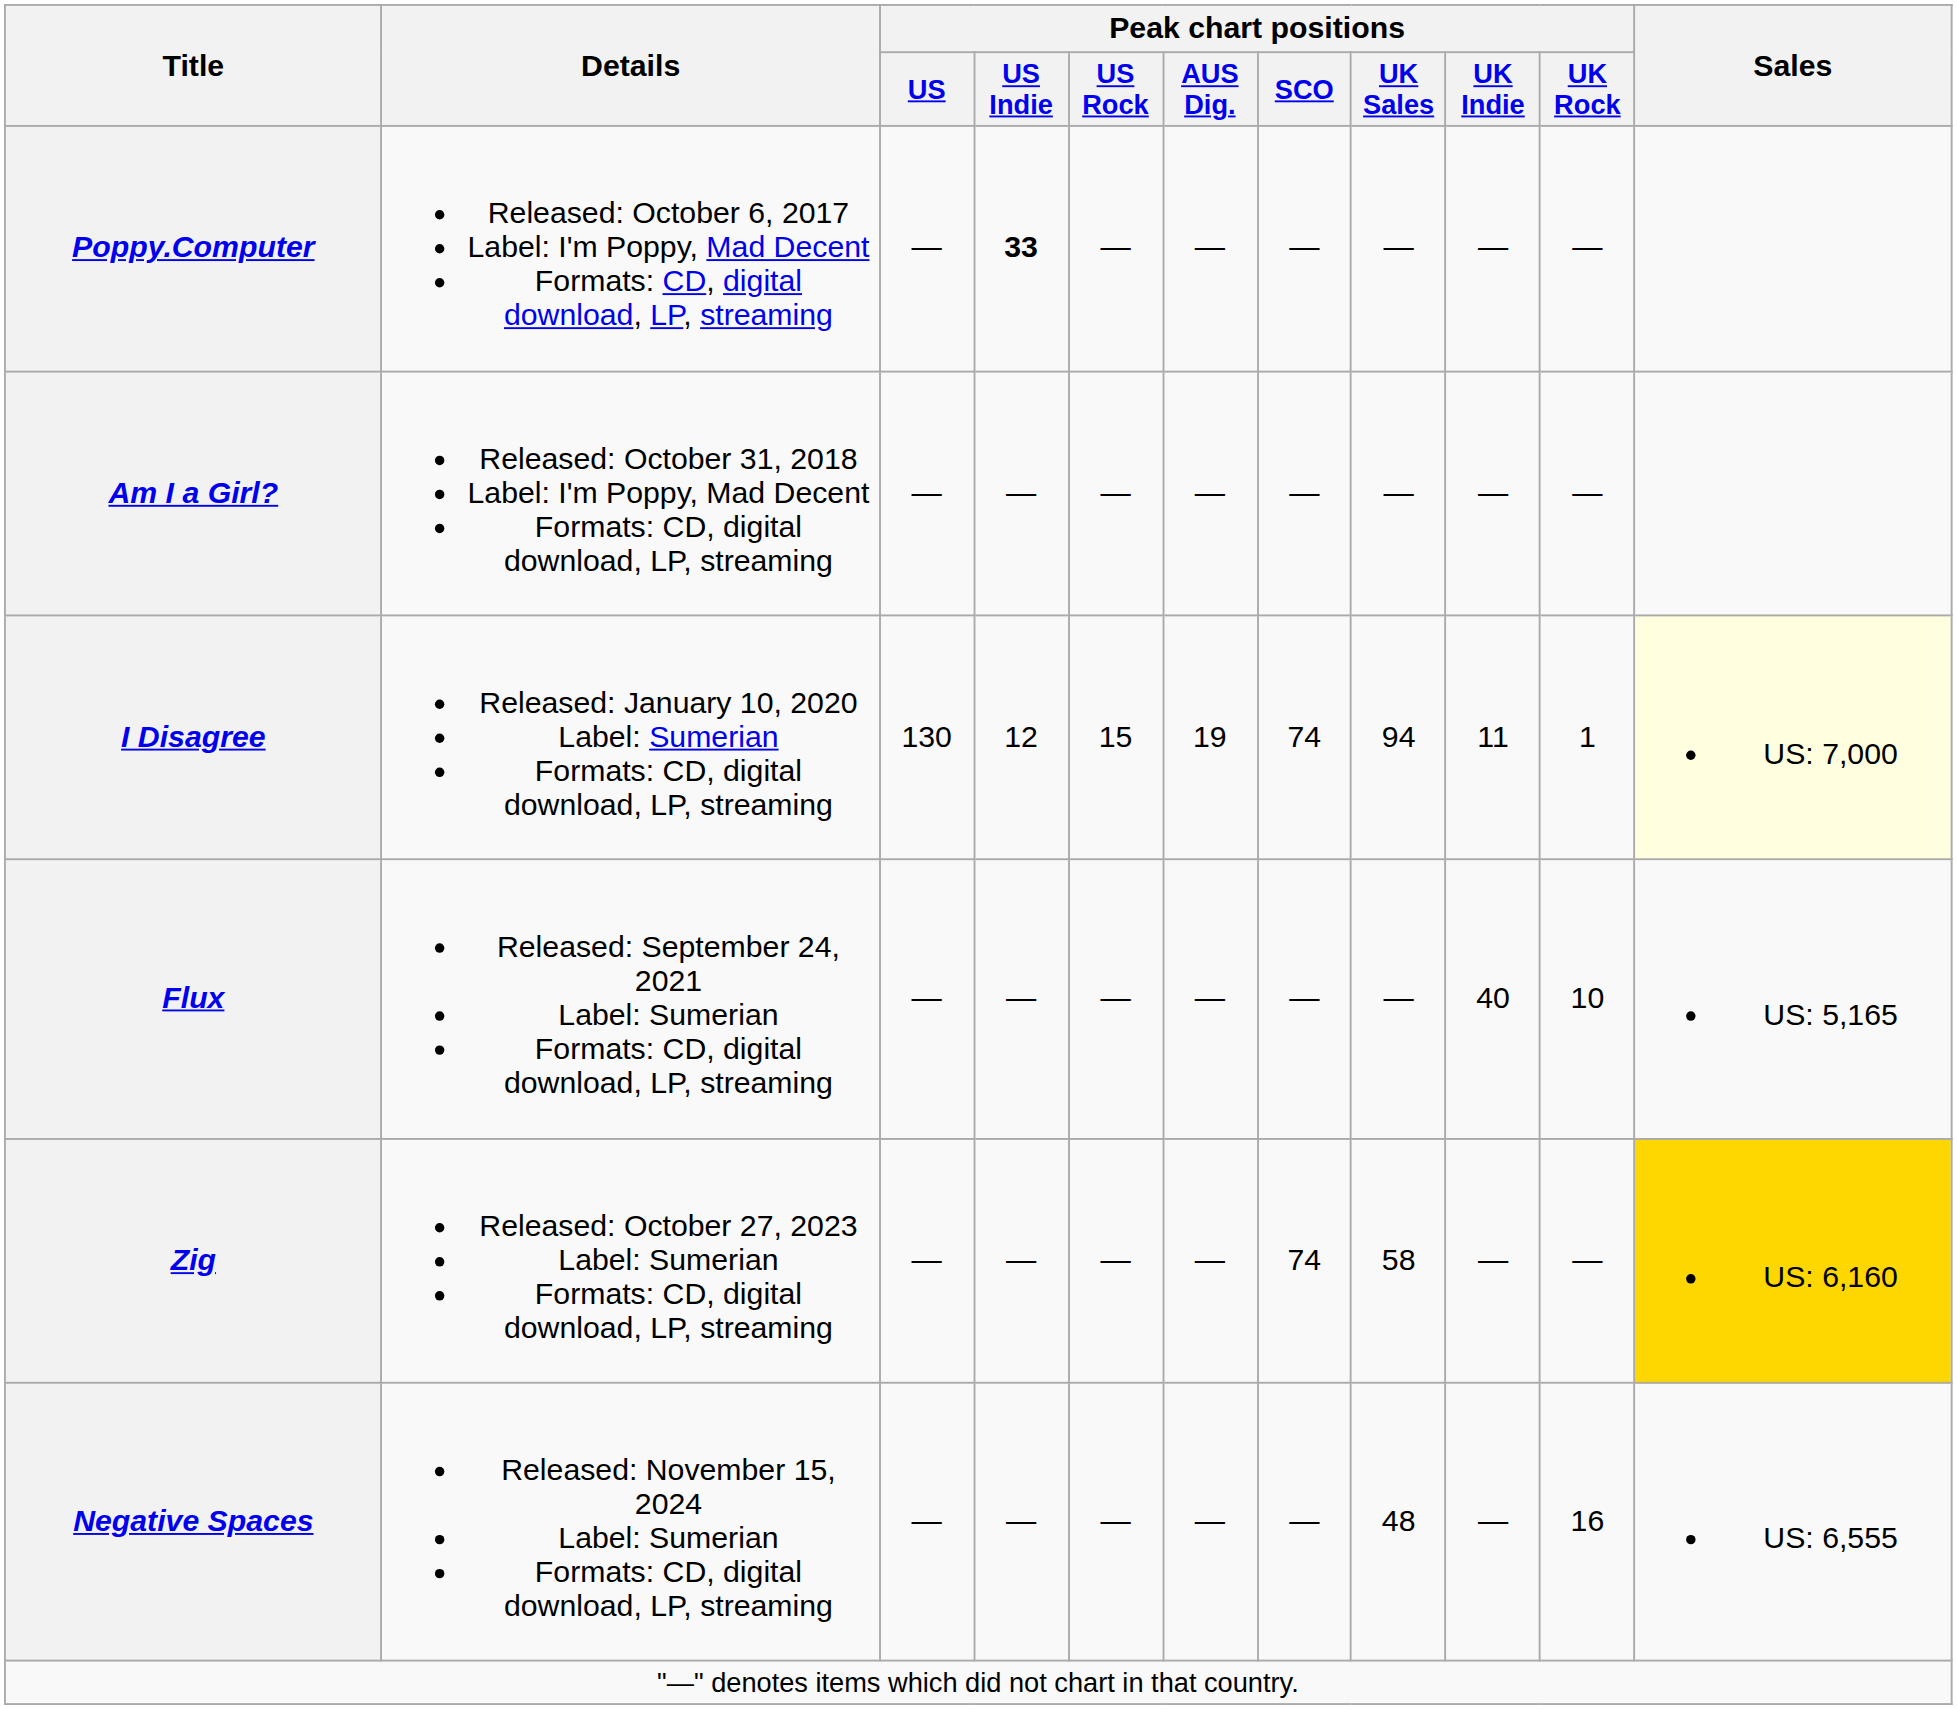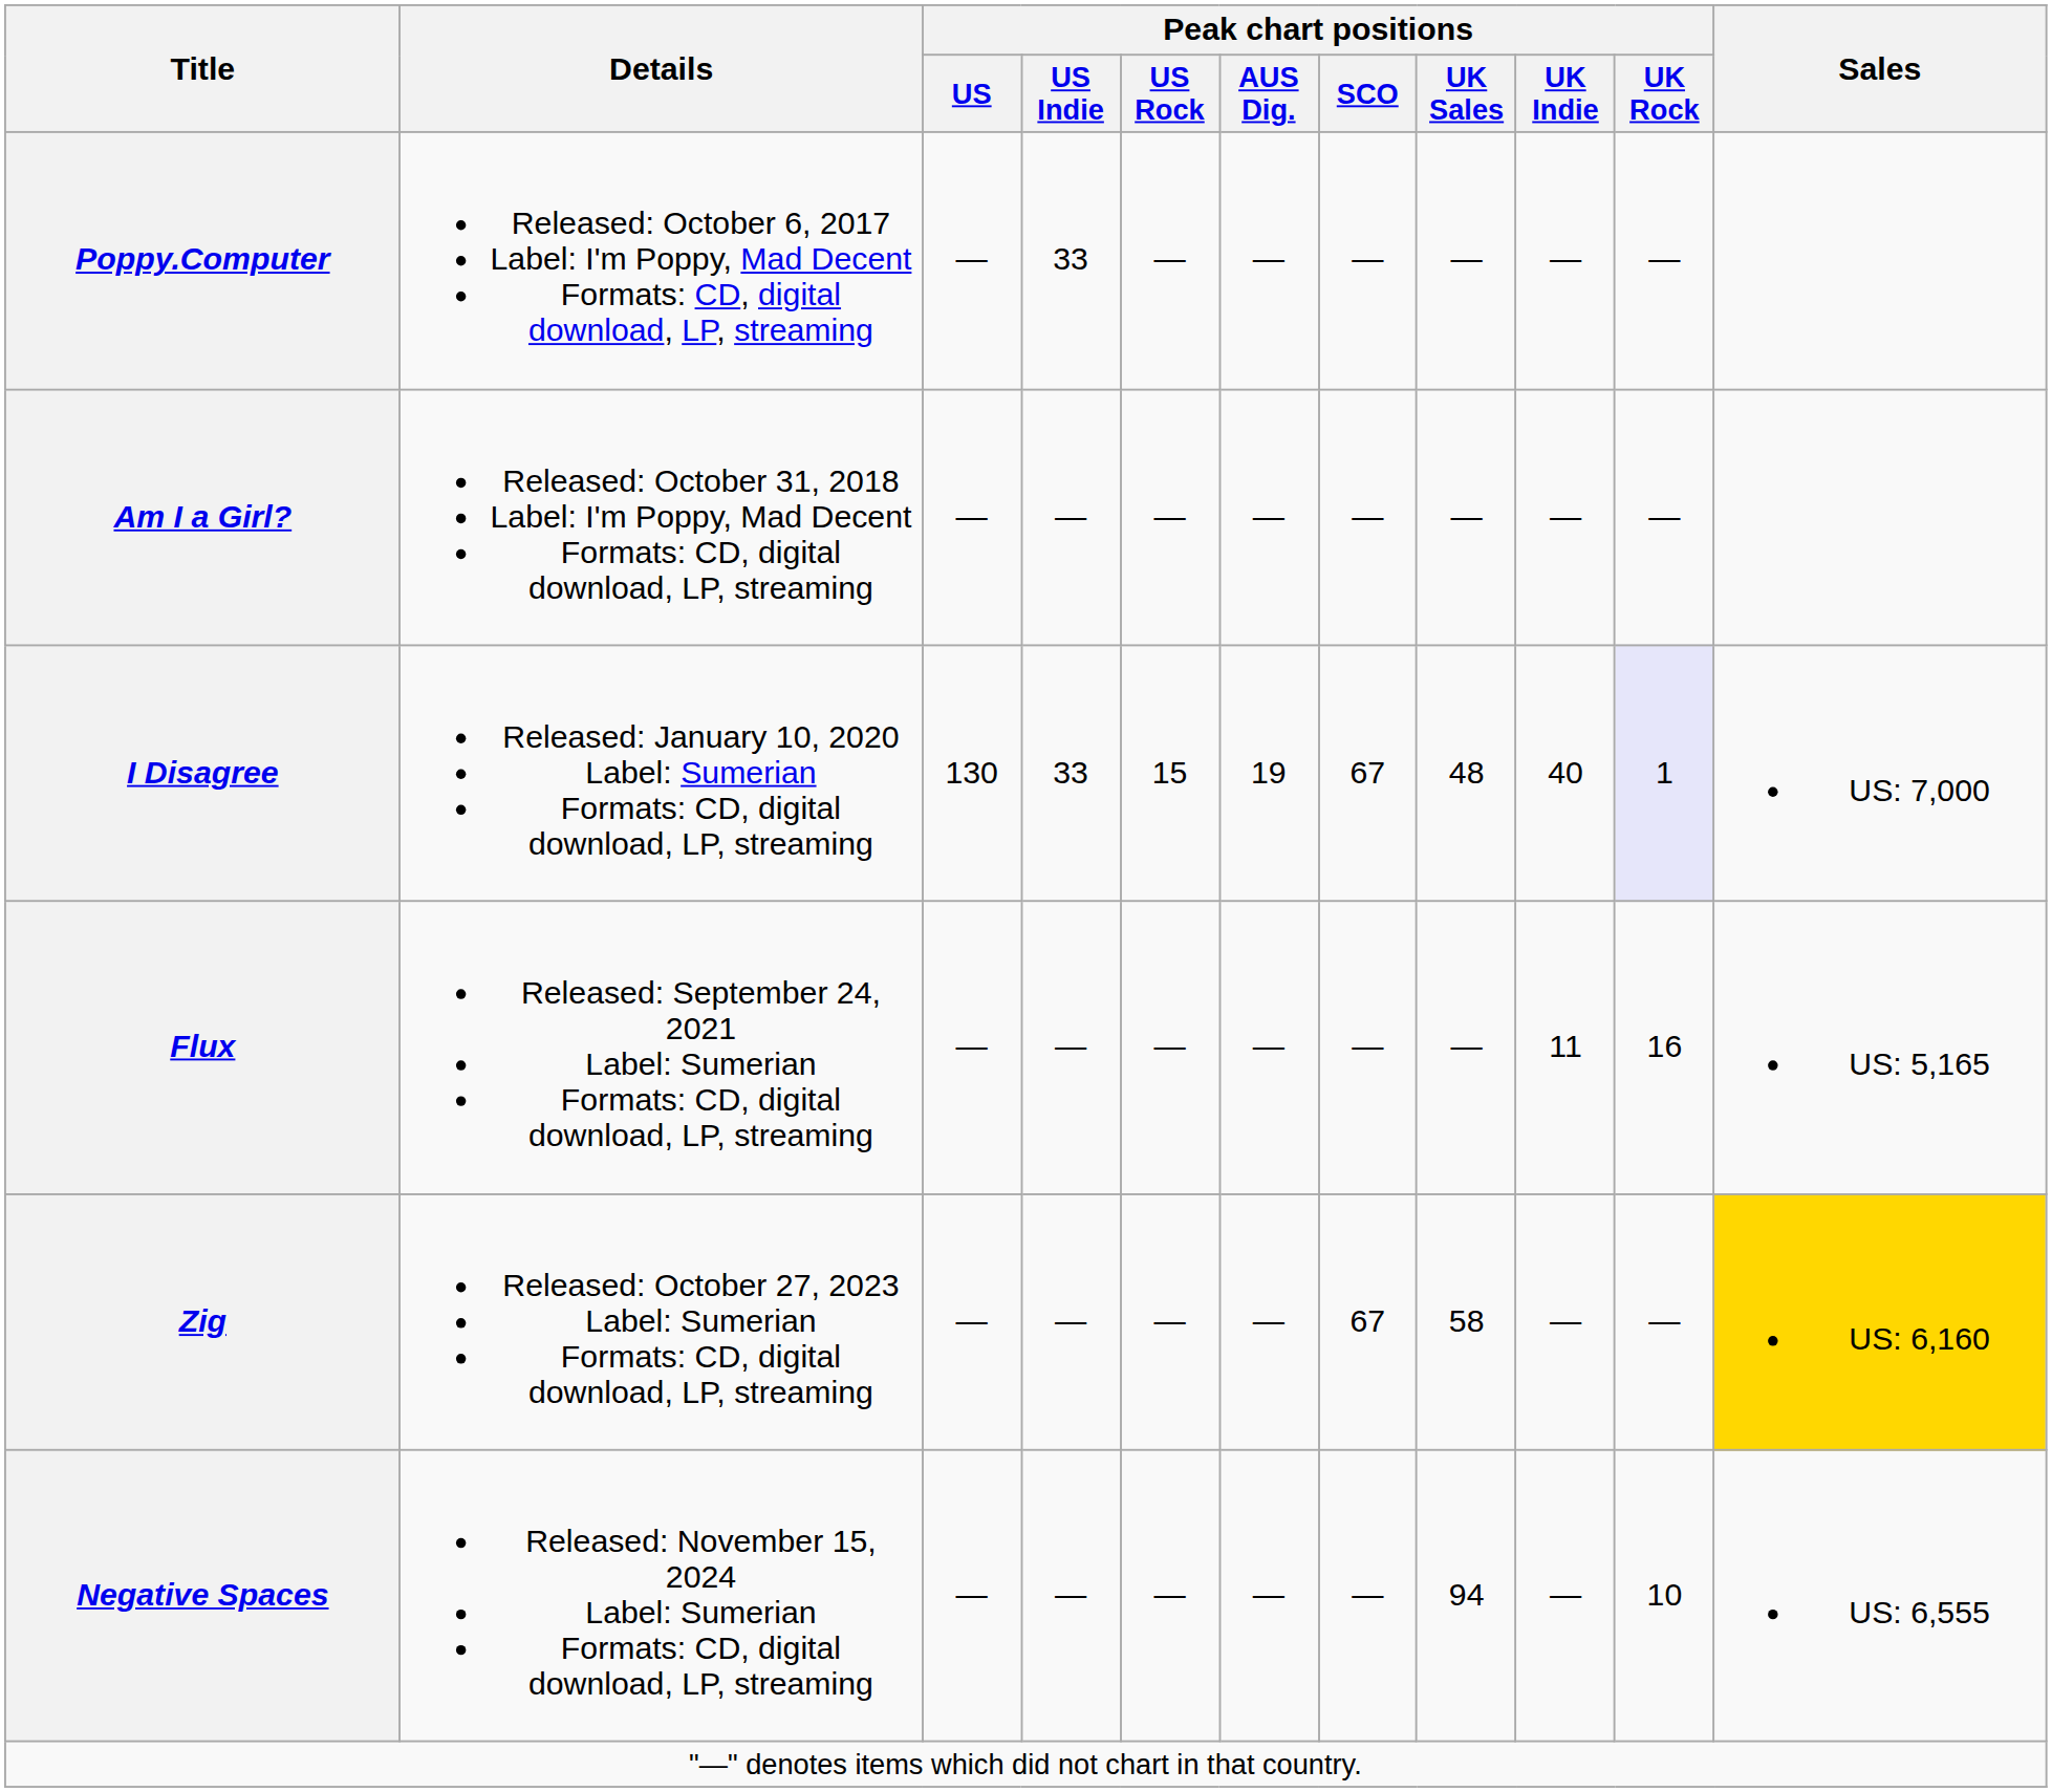 <table class="wikitable plainrowheaders" style="text-align:center;">
 <tr>
 <th scope="col" rowspan="2" style="width:12em;">Title</th>
 <th scope="col" rowspan="2" style="width:16em;">Details</th>
 <th colspan="8" scope="col">Peak chart positions</th>
 <th scope="col" rowspan="2" style="width:10em;">Sales</th>
 </tr>
 <tr>
 <th scope="col" style="width:3em;font-size:90%;"><a href='#'>US</a><br></th>
 <th scope="col" style="width:3em;font-size:90%;"><a href='#'>US<br>Indie</a><br></th>
 <th scope="col" style="width:3em;font-size:90%;"><a href='#'>US<br>Rock</a><br></th>
 <th scope="col" style="width:3em;font-size:90%;"><a href='#'>AUS<br>Dig.</a><br></th>
 <th scope="col" style="width:3em;font-size:90%;"><a href='#'>SCO</a><br></th>
 <th scope="col" style="width:3em;font-size:90%;"><a href='#'>UK<br>Sales</a><br></th>
 <th scope="col" style="width:3em;font-size:90%;"><a href='#'>UK<br>Indie</a><br></th>
 <th scope="col" style="width:3em;font-size:90%;"><a href='#'>UK<br>Rock</a><br></th>
 </tr>
 <tr>
 <th scope="row"><em><a href='#'>Poppy.Computer</a></em></th>
 <td><br><ul><li>Released: October 6, 2017</li><li>Label: I'm Poppy, <a href='#'>Mad Decent</a></li><li>Formats: <a href='#'>CD</a>, <a href='#'>digital download</a>, <a href='#'>LP</a>, <a href='#'>streaming</a></li></ul></td>
 <td>—</td>
-<td><strong>33</strong></td>
+<td>33</td>
 <td>—</td>
 <td>—</td>
 <td>—</td>
 <td>—</td>
 <td>—</td>
 <td>—</td>
 <td></td>
 </tr>
 <tr>
 <th scope="row"><em><a href='#'>Am I a Girl?</a></em></th>
 <td><br><ul><li>Released: October 31, 2018</li><li>Label: I'm Poppy, Mad Decent</li><li>Formats: CD, digital download, LP, streaming</li></ul></td>
 <td>—</td>
 <td>—</td>
 <td>—</td>
 <td>—</td>
 <td>—</td>
 <td>—</td>
 <td>—</td>
 <td>—</td>
 <td></td>
 </tr>
 <tr>
 <th scope="row"><em><a href='#'>I Disagree</a></em></th>
 <td><br><ul><li>Released: January 10, 2020</li><li>Label: <a href='#'>Sumerian</a></li><li>Formats: CD, digital download, LP, streaming</li></ul></td>
 <td>130</td>
-<td>12</td>
+<td>33</td>
 <td>15</td>
 <td>19</td>
-<td>74</td>
-<td>94</td>
-<td>11</td>
-<td>1</td>
-<td style="background: lightyellow;"><br><ul><li>US: 7,000</li></ul></td>
+<td>67</td>
+<td>48</td>
+<td>40</td>
+<td style="background: lavender;">1</td>
+<td><br><ul><li>US: 7,000</li></ul></td>
 </tr>
 <tr>
 <th scope="row"><em><a href='#'>Flux</a></em></th>
 <td><br><ul><li>Released: September 24, 2021</li><li>Label: Sumerian</li><li>Formats: CD, digital download, LP, streaming</li></ul></td>
 <td>—</td>
 <td>—</td>
 <td>—</td>
 <td>—</td>
 <td>—</td>
 <td>—</td>
-<td>40</td>
-<td>10</td>
+<td>11</td>
+<td>16</td>
 <td><br><ul><li>US: 5,165</li></ul></td>
 </tr>
 <tr>
 <th scope="row"><em><a href='#'>Zig</a></em></th>
 <td><br><ul><li>Released: October 27, 2023</li><li>Label: Sumerian</li><li>Formats: CD, digital download, LP, streaming</li></ul></td>
 <td>—</td>
 <td>—</td>
 <td>—</td>
 <td>—</td>
-<td>74</td>
+<td>67</td>
 <td>58</td>
 <td>—</td>
 <td>—</td>
 <td style="background: gold;"><br><ul><li>US: 6,160</li></ul></td>
 </tr>
 <tr>
 <th scope="row"><em><a href='#'>Negative Spaces</a></em></th>
 <td><br><ul><li>Released: November 15, 2024</li><li>Label: Sumerian</li><li>Formats: CD, digital download, LP, streaming</li></ul></td>
 <td>—</td>
 <td>—</td>
 <td>—</td>
 <td>—</td>
 <td>—</td>
-<td>48</td>
+<td>94</td>
 <td>—</td>
-<td>16</td>
+<td>10</td>
 <td><br><ul><li>US: 6,555</li></ul></td>
 </tr>
 <tr>
 <td colspan="12" style="font-size:90%">"—" denotes items which did not chart in that country.</td>
 </tr>
 </table>
